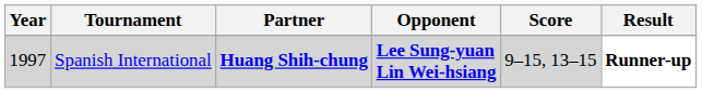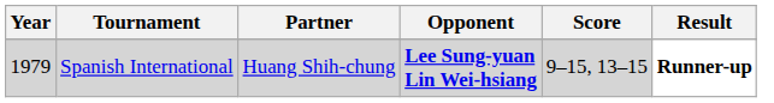 <table class="sortable wikitable" style="font-size: 90%;">
 <tr>
 <th>Year</th>
 <th>Tournament</th>
 <th>Partner</th>
 <th>Opponent</th>
 <th>Score</th>
 <th>Result</th>
 </tr>
 <tr>
 </tr>
 <tr style="background:#D5D5D5">
-<td align="center">1997</td>
+<td align="center">1979</td>
 <td align="left"><a href='#'>Spanish International</a></td>
-<td align="left"><strong> <a href='#'>Huang Shih-chung</a></strong></td>
+<td align="left"> <a href='#'>Huang Shih-chung</a></td>
 <td align="left"><strong> <a href='#'>Lee Sung-yuan</a> <br>  <a href='#'>Lin Wei-hsiang</a></strong></td>
 <td align="left">9–15, 13–15</td>
 <td style="text-align:left; background:white"> <strong>Runner-up</strong></td>
 </tr>
 </table>
